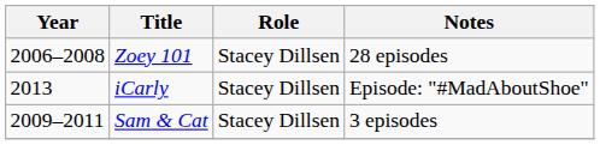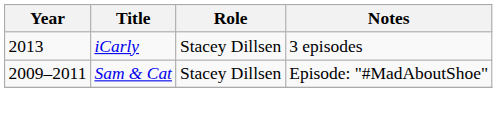 <table class="wikitable sortable">
 <tr>
 <th>Year</th>
 <th>Title</th>
 <th>Role</th>
 <th class="unsortable">Notes</th>
 </tr>
 <tr>
-<td>2006–2008</td>
-<td><em><a href='#'>Zoey 101</a></em></td>
-<td>Stacey Dillsen</td>
-<td>28 episodes</td>
-</tr>
-<tr>
 <td>2013</td>
 <td><em><a href='#'>iCarly</a></em></td>
 <td>Stacey Dillsen</td>
-<td>Episode: "#MadAboutShoe"</td>
+<td>3 episodes</td>
 </tr>
 <tr>
 <td>2009–2011</td>
 <td><em><a href='#'>Sam & Cat</a></em></td>
 <td>Stacey Dillsen</td>
-<td>3 episodes</td>
+<td>Episode: "#MadAboutShoe"</td>
 </tr>
 <tr>
 </tr>
 </table>
